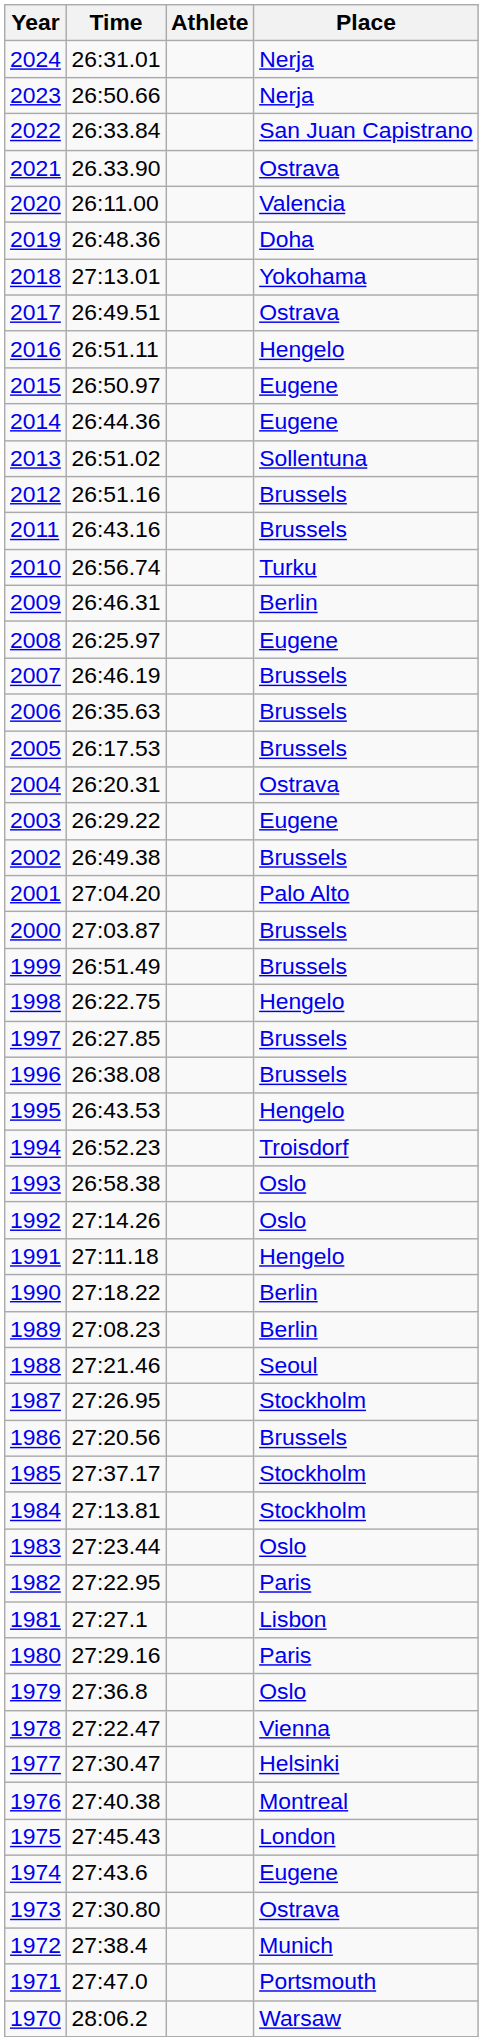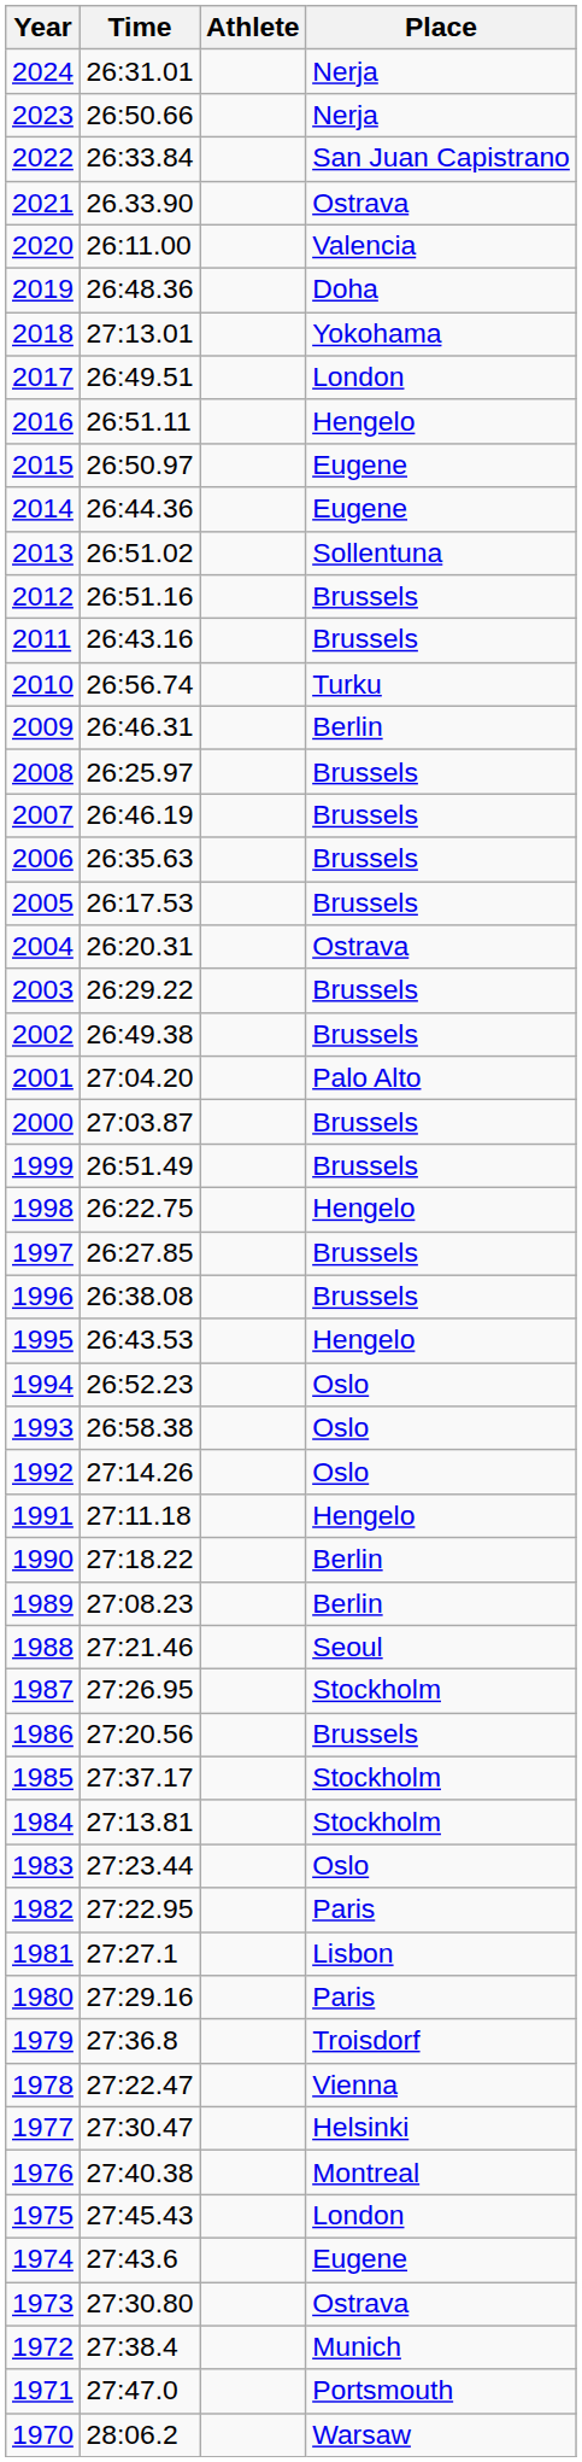 <table class="wikitable sortable">
 <tr>
 <th>Year</th>
 <th>Time</th>
 <th>Athlete</th>
 <th>Place</th>
 </tr>
 <tr>
 <td><a href='#'>2024</a></td>
 <td>26:31.01</td>
 <td align=left></td>
 <td><a href='#'>Nerja</a></td>
 </tr>
 <tr>
 <td><a href='#'>2023</a></td>
 <td>26:50.66</td>
 <td align=left></td>
 <td><a href='#'>Nerja</a></td>
 </tr>
 <tr>
 <td><a href='#'>2022</a></td>
 <td>26:33.84</td>
 <td align=left></td>
 <td><a href='#'>San Juan Capistrano</a></td>
 </tr>
 <tr>
 <td><a href='#'>2021</a></td>
 <td>26.33.90</td>
 <td align=left></td>
 <td><a href='#'>Ostrava</a></td>
 </tr>
 <tr>
 <td><a href='#'>2020</a></td>
 <td>26:11.00</td>
 <td align=left></td>
 <td><a href='#'>Valencia</a></td>
 </tr>
 <tr>
 <td><a href='#'>2019</a></td>
 <td>26:48.36</td>
 <td align=left></td>
 <td><a href='#'>Doha</a></td>
 </tr>
 <tr>
 <td><a href='#'>2018</a></td>
 <td>27:13.01</td>
 <td align=left></td>
 <td><a href='#'>Yokohama</a></td>
 </tr>
 <tr>
 <td><a href='#'>2017</a></td>
 <td>26:49.51</td>
 <td align=left></td>
-<td><a href='#'>Ostrava</a></td>
+<td><a href='#'>London</a></td>
 </tr>
 <tr>
 <td><a href='#'>2016</a></td>
 <td>26:51.11</td>
 <td align=left></td>
 <td><a href='#'>Hengelo</a></td>
 </tr>
 <tr>
 <td><a href='#'>2015</a></td>
 <td>26:50.97</td>
 <td align=left></td>
 <td><a href='#'>Eugene</a></td>
 </tr>
 <tr>
 <td><a href='#'>2014</a></td>
 <td>26:44.36</td>
 <td align=left></td>
 <td><a href='#'>Eugene</a></td>
 </tr>
 <tr>
 <td><a href='#'>2013</a></td>
 <td>26:51.02</td>
 <td align=left></td>
 <td><a href='#'>Sollentuna</a></td>
 </tr>
 <tr>
 <td><a href='#'>2012</a></td>
 <td>26:51.16</td>
 <td align=left></td>
 <td><a href='#'>Brussels</a></td>
 </tr>
 <tr>
 <td><a href='#'>2011</a></td>
 <td>26:43.16</td>
 <td align=left></td>
 <td><a href='#'>Brussels</a></td>
 </tr>
 <tr>
 <td><a href='#'>2010</a></td>
 <td>26:56.74</td>
 <td align=left></td>
 <td><a href='#'>Turku</a></td>
 </tr>
 <tr>
 <td><a href='#'>2009</a></td>
 <td>26:46.31</td>
 <td align=left></td>
 <td><a href='#'>Berlin</a></td>
 </tr>
 <tr>
 <td><a href='#'>2008</a></td>
 <td>26:25.97</td>
 <td align=left></td>
-<td><a href='#'>Eugene</a></td>
+<td><a href='#'>Brussels</a></td>
 </tr>
 <tr>
 <td><a href='#'>2007</a></td>
 <td>26:46.19</td>
 <td align=left></td>
 <td><a href='#'>Brussels</a></td>
 </tr>
 <tr>
 <td><a href='#'>2006</a></td>
 <td>26:35.63</td>
 <td align=left></td>
 <td><a href='#'>Brussels</a></td>
 </tr>
 <tr>
 <td><a href='#'>2005</a></td>
 <td>26:17.53</td>
 <td align=left></td>
 <td><a href='#'>Brussels</a></td>
 </tr>
 <tr>
 <td><a href='#'>2004</a></td>
 <td>26:20.31</td>
 <td align=left></td>
 <td><a href='#'>Ostrava</a></td>
 </tr>
 <tr>
 <td><a href='#'>2003</a></td>
 <td>26:29.22</td>
 <td align=left></td>
-<td><a href='#'>Eugene</a></td>
+<td><a href='#'>Brussels</a></td>
 </tr>
 <tr>
 <td><a href='#'>2002</a></td>
 <td>26:49.38</td>
 <td align=left></td>
 <td><a href='#'>Brussels</a></td>
 </tr>
 <tr>
 <td><a href='#'>2001</a></td>
 <td>27:04.20</td>
 <td align=left></td>
 <td><a href='#'>Palo Alto</a></td>
 </tr>
 <tr>
 <td><a href='#'>2000</a></td>
 <td>27:03.87</td>
 <td align=left></td>
 <td><a href='#'>Brussels</a></td>
 </tr>
 <tr>
 <td><a href='#'>1999</a></td>
 <td>26:51.49</td>
 <td align=left></td>
 <td><a href='#'>Brussels</a></td>
 </tr>
 <tr>
 <td><a href='#'>1998</a></td>
 <td>26:22.75</td>
 <td align=left></td>
 <td><a href='#'>Hengelo</a></td>
 </tr>
 <tr>
 <td><a href='#'>1997</a></td>
 <td>26:27.85</td>
 <td align=left></td>
 <td><a href='#'>Brussels</a></td>
 </tr>
 <tr>
 <td><a href='#'>1996</a></td>
 <td>26:38.08</td>
 <td align=left></td>
 <td><a href='#'>Brussels</a></td>
 </tr>
 <tr>
 <td><a href='#'>1995</a></td>
 <td>26:43.53</td>
 <td align=left></td>
 <td><a href='#'>Hengelo</a></td>
 </tr>
 <tr>
 <td><a href='#'>1994</a></td>
 <td>26:52.23</td>
 <td align=left></td>
-<td><a href='#'>Troisdorf</a></td>
+<td><a href='#'>Oslo</a></td>
 </tr>
 <tr>
 <td><a href='#'>1993</a></td>
 <td>26:58.38</td>
 <td align=left></td>
 <td><a href='#'>Oslo</a></td>
 </tr>
 <tr>
 <td><a href='#'>1992</a></td>
 <td>27:14.26</td>
 <td align=left></td>
 <td><a href='#'>Oslo</a></td>
 </tr>
 <tr>
 <td><a href='#'>1991</a></td>
 <td>27:11.18</td>
 <td align=left></td>
 <td><a href='#'>Hengelo</a></td>
 </tr>
 <tr>
 <td><a href='#'>1990</a></td>
 <td>27:18.22</td>
 <td align=left></td>
 <td><a href='#'>Berlin</a></td>
 </tr>
 <tr>
 <td><a href='#'>1989</a></td>
 <td>27:08.23</td>
 <td align=left></td>
 <td><a href='#'>Berlin</a></td>
 </tr>
 <tr>
 <td><a href='#'>1988</a></td>
 <td>27:21.46</td>
 <td align=left></td>
 <td><a href='#'>Seoul</a></td>
 </tr>
 <tr>
 <td><a href='#'>1987</a></td>
 <td>27:26.95</td>
 <td align=left></td>
 <td><a href='#'>Stockholm</a></td>
 </tr>
 <tr>
 <td><a href='#'>1986</a></td>
 <td>27:20.56</td>
 <td align=left></td>
 <td><a href='#'>Brussels</a></td>
 </tr>
 <tr>
 <td><a href='#'>1985</a></td>
 <td>27:37.17</td>
 <td align=left></td>
 <td><a href='#'>Stockholm</a></td>
 </tr>
 <tr>
 <td><a href='#'>1984</a></td>
 <td>27:13.81</td>
 <td align=left></td>
 <td><a href='#'>Stockholm</a></td>
 </tr>
 <tr>
 <td><a href='#'>1983</a></td>
 <td>27:23.44</td>
 <td align=left></td>
 <td><a href='#'>Oslo</a></td>
 </tr>
 <tr>
 <td><a href='#'>1982</a></td>
 <td>27:22.95</td>
 <td align=left></td>
 <td><a href='#'>Paris</a></td>
 </tr>
 <tr>
 <td><a href='#'>1981</a></td>
 <td>27:27.1</td>
 <td align=left></td>
 <td><a href='#'>Lisbon</a></td>
 </tr>
 <tr>
 <td><a href='#'>1980</a></td>
 <td>27:29.16</td>
 <td align=left></td>
 <td><a href='#'>Paris</a></td>
 </tr>
 <tr>
 <td><a href='#'>1979</a></td>
 <td>27:36.8</td>
 <td align=left></td>
-<td><a href='#'>Oslo</a></td>
+<td><a href='#'>Troisdorf</a></td>
 </tr>
 <tr>
 <td><a href='#'>1978</a></td>
 <td>27:22.47</td>
 <td align=left></td>
 <td><a href='#'>Vienna</a></td>
 </tr>
 <tr>
 <td><a href='#'>1977</a></td>
 <td>27:30.47</td>
 <td align=left></td>
 <td><a href='#'>Helsinki</a></td>
 </tr>
 <tr>
 <td><a href='#'>1976</a></td>
 <td>27:40.38</td>
 <td align=left></td>
 <td><a href='#'>Montreal</a></td>
 </tr>
 <tr>
 <td><a href='#'>1975</a></td>
 <td>27:45.43</td>
 <td align=left></td>
 <td><a href='#'>London</a></td>
 </tr>
 <tr>
 <td><a href='#'>1974</a></td>
 <td>27:43.6</td>
 <td align=left></td>
 <td><a href='#'>Eugene</a></td>
 </tr>
 <tr>
 <td><a href='#'>1973</a></td>
 <td>27:30.80</td>
 <td align=left></td>
 <td><a href='#'>Ostrava</a></td>
 </tr>
 <tr>
 <td><a href='#'>1972</a></td>
 <td>27:38.4</td>
 <td align=left></td>
 <td><a href='#'>Munich</a></td>
 </tr>
 <tr>
 <td><a href='#'>1971</a></td>
 <td>27:47.0</td>
 <td align=left></td>
 <td><a href='#'>Portsmouth</a></td>
 </tr>
 <tr>
 <td><a href='#'>1970</a></td>
 <td>28:06.2</td>
 <td align=left></td>
 <td><a href='#'>Warsaw</a></td>
 </tr>
 </table>
